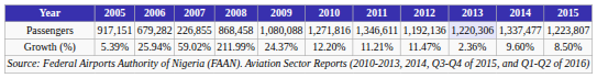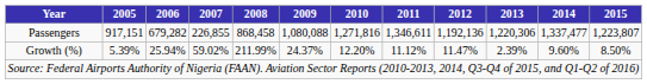 <table class="sortable wikitable toccolours" style="text-align:center">
 <tr>
 <th style="background:#3830AE;color:white">Year</th>
 <th style="background:#3830AE;color:white; width:50px">2005</th>
 <th style="background:#3830AE;color:white; width:50px">2006</th>
 <th style="background:#3830AE;color:white; width:50px">2007</th>
 <th style="background:#3830AE;color:white; width:50px">2008</th>
 <th style="background:#3830AE;color:white; width:50px">2009</th>
 <th style="background:#3830AE;color:white; width:50px">2010</th>
 <th style="background:#3830AE;color:white; width:50px">2011</th>
 <th style="background:#3830AE;color:white; width:50px">2012</th>
 <th style="background:#3830AE;color:white; width:50px">2013</th>
 <th style="background:#3830AE;color:white; width:50px">2014</th>
 <th style="background:#3830AE;color:white; width:50px">2015</th>
 </tr>
 <tr>
 <td>Passengers</td>
 <td>917,151</td>
 <td>679,282</td>
 <td>226,855</td>
 <td>868,458</td>
 <td>1,080,088</td>
 <td>1,271,816</td>
 <td>1,346,611</td>
 <td>1,192,136</td>
-<td style="background: lavender;">1,220,306</td>
+<td>1,220,306</td>
 <td>1,337,477</td>
 <td>1,223,807</td>
 </tr>
 <tr>
 <td>Growth (%)</td>
 <td>  5.39%</td>
 <td> 25.94%</td>
 <td> 59.02%</td>
 <td>211.99%</td>
 <td> 24.37%</td>
 <td> 12.20%</td>
-<td> 11.21%</td>
+<td> 11.12%</td>
 <td> 11.47%</td>
-<td>  2.36%</td>
+<td>  2.39%</td>
 <td>  9.60%</td>
 <td>  8.50%</td>
 </tr>
 <tr>
 <td colspan="12" style="text-align:left;"><em>Source: Federal Airports Authority of Nigeria (FAAN). Aviation Sector Reports (2010-2013, 2014, Q3-Q4 of 2015, and Q1-Q2 of 2016)</em></td>
 </tr>
 </table>
